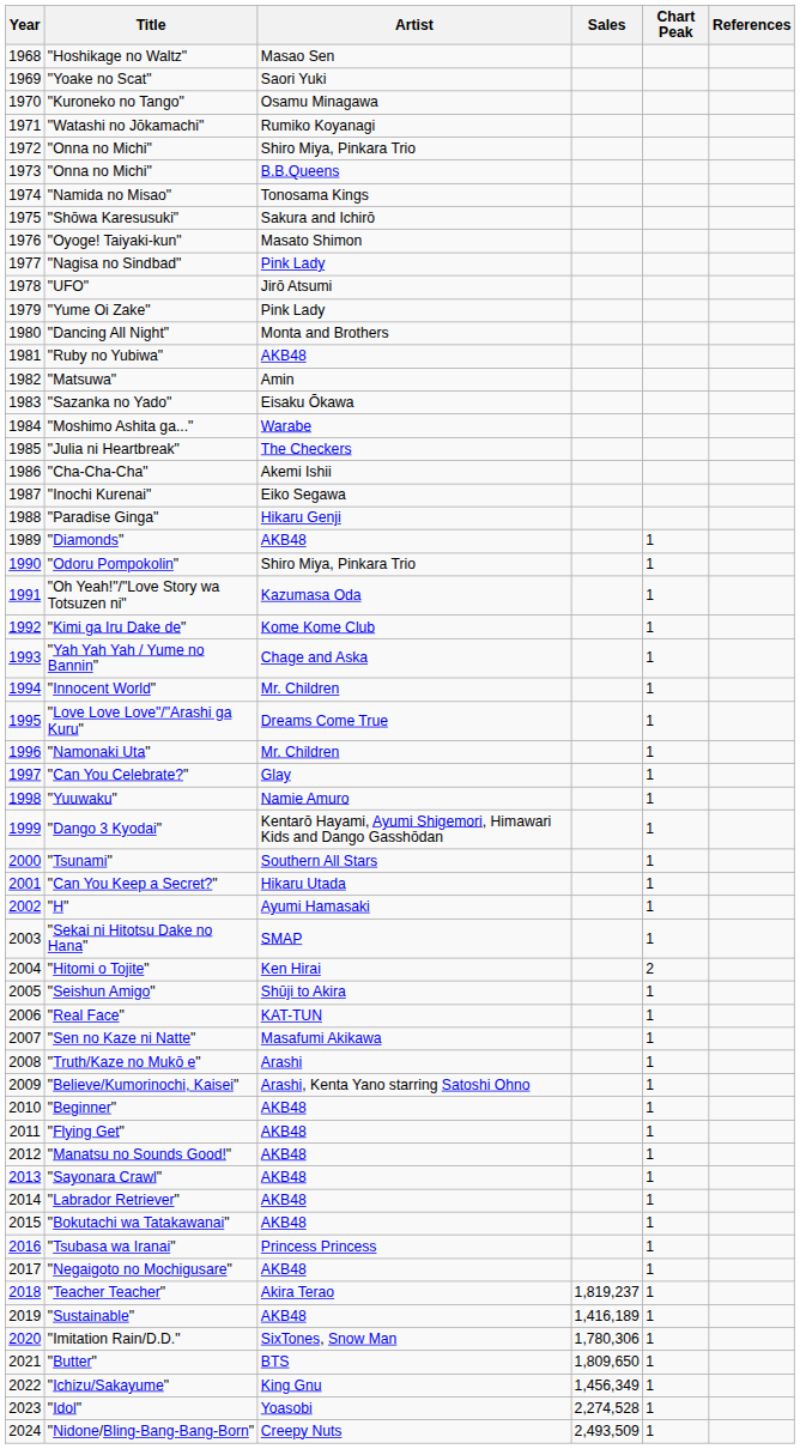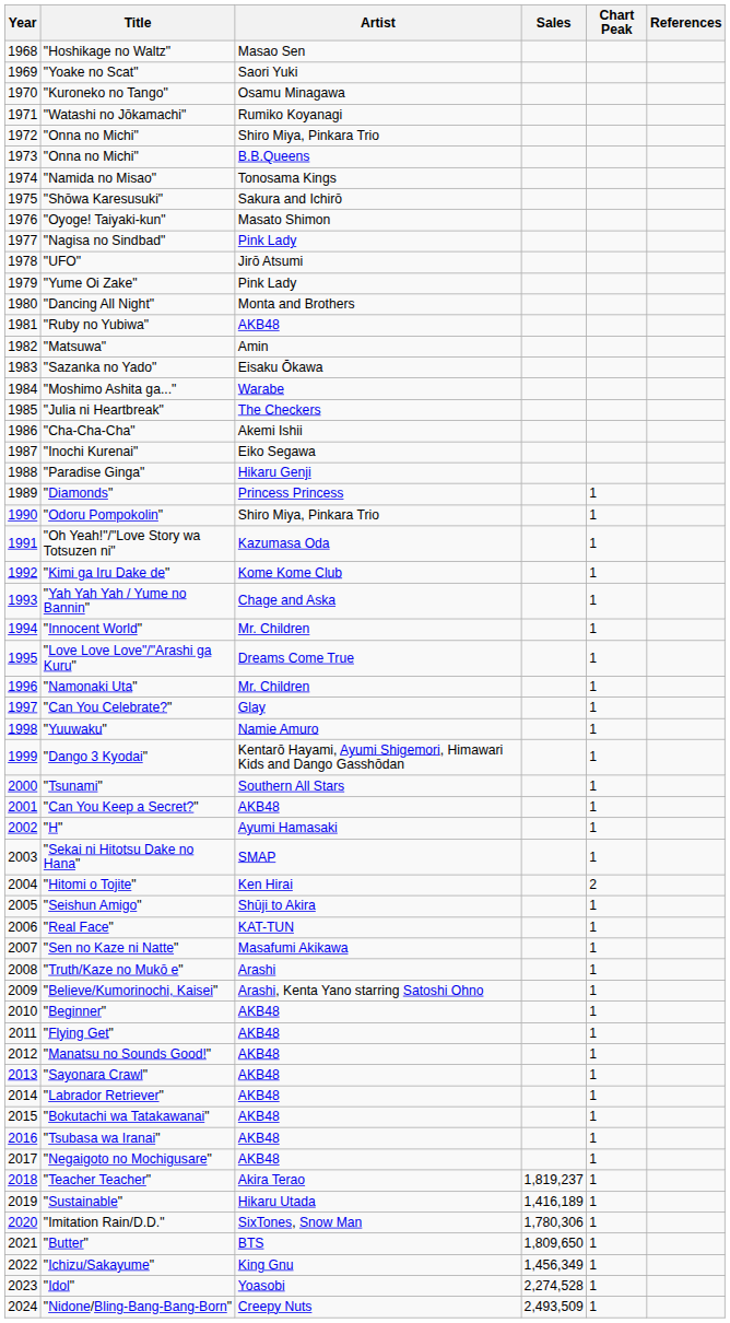 <table class="wikitable sortable">
 <tr>
 <th>Year</th>
 <th>Title</th>
 <th>Artist</th>
 <th>Sales</th>
 <th>Chart Peak</th>
 <th>References</th>
 </tr>
 <tr>
 <td align="center">1968</td>
 <td>"Hoshikage no Waltz"</td>
 <td>Masao Sen</td>
 <td></td>
 <td></td>
 <td></td>
 </tr>
 <tr>
 <td align="center">1969</td>
 <td>"Yoake no Scat"</td>
 <td>Saori Yuki</td>
 <td></td>
 <td></td>
 <td></td>
 </tr>
 <tr>
 <td align="center">1970</td>
 <td>"Kuroneko no Tango"</td>
 <td>Osamu Minagawa</td>
 <td></td>
 <td></td>
 <td></td>
 </tr>
 <tr>
 <td align="center">1971</td>
 <td>"Watashi no Jōkamachi"</td>
 <td>Rumiko Koyanagi</td>
 <td></td>
 <td></td>
 <td></td>
 </tr>
 <tr>
 <td align="center">1972</td>
 <td>"Onna no Michi"</td>
 <td>Shiro Miya, Pinkara Trio</td>
 <td></td>
 <td></td>
 <td></td>
 </tr>
 <tr>
 <td align="center">1973</td>
 <td>"Onna no Michi"</td>
 <td><a href='#'>B.B.Queens</a></td>
 <td></td>
 <td></td>
 <td></td>
 </tr>
 <tr>
 <td align="center">1974</td>
 <td>"Namida no Misao"</td>
 <td>Tonosama Kings</td>
 <td></td>
 <td></td>
 <td></td>
 </tr>
 <tr>
 <td align="center">1975</td>
 <td>"Shōwa Karesusuki"</td>
 <td>Sakura and Ichirō</td>
 <td></td>
 <td></td>
 <td></td>
 </tr>
 <tr>
 <td align="center">1976</td>
 <td>"Oyoge! Taiyaki-kun"</td>
 <td>Masato Shimon</td>
 <td></td>
 <td></td>
 <td></td>
 </tr>
 <tr>
 <td align="center">1977</td>
 <td>"Nagisa no Sindbad"</td>
 <td><a href='#'>Pink Lady</a></td>
 <td></td>
 <td></td>
 <td></td>
 </tr>
 <tr>
 <td align="center">1978</td>
 <td>"UFO"</td>
 <td>Jirō Atsumi</td>
 <td></td>
 <td></td>
 <td></td>
 </tr>
 <tr>
 <td align="center">1979</td>
 <td>"Yume Oi Zake"</td>
 <td>Pink Lady</td>
 <td></td>
 <td></td>
 <td></td>
 </tr>
 <tr>
 <td align="center">1980</td>
 <td>"Dancing All Night"</td>
 <td>Monta and Brothers</td>
 <td></td>
 <td></td>
 <td></td>
 </tr>
 <tr>
 <td align="center">1981</td>
 <td>"Ruby no Yubiwa"</td>
 <td><a href='#'>AKB48</a></td>
 <td></td>
 <td></td>
 <td></td>
 </tr>
 <tr>
 <td align="center">1982</td>
 <td>"Matsuwa"</td>
 <td>Amin</td>
 <td></td>
 <td></td>
 <td></td>
 </tr>
 <tr>
 <td align="center">1983</td>
 <td>"Sazanka no Yado"</td>
 <td>Eisaku Ōkawa</td>
 <td></td>
 <td></td>
 <td></td>
 </tr>
 <tr>
 <td align="center">1984</td>
 <td>"Moshimo Ashita ga..."</td>
 <td><a href='#'>Warabe</a></td>
 <td></td>
 <td></td>
 <td></td>
 </tr>
 <tr>
 <td align="center">1985</td>
 <td>"Julia ni Heartbreak"</td>
 <td><a href='#'>The Checkers</a></td>
 <td></td>
 <td></td>
 <td></td>
 </tr>
 <tr>
 <td align="center">1986</td>
 <td>"Cha-Cha-Cha"</td>
 <td>Akemi Ishii</td>
 <td></td>
 <td></td>
 <td></td>
 </tr>
 <tr>
 <td align="center">1987</td>
 <td>"Inochi Kurenai"</td>
 <td>Eiko Segawa</td>
 <td></td>
 <td></td>
 <td></td>
 </tr>
 <tr>
 <td align="center">1988</td>
 <td>"Paradise Ginga"</td>
 <td><a href='#'>Hikaru Genji</a></td>
 <td></td>
 <td></td>
 <td></td>
 </tr>
 <tr>
 <td align="center">1989</td>
 <td>"<a href='#'>Diamonds</a>"</td>
-<td><a href='#'>AKB48</a></td>
+<td><a href='#'>Princess Princess</a></td>
 <td></td>
 <td>1</td>
 <td></td>
 </tr>
 <tr>
 <td align="center"><a href='#'>1990</a></td>
 <td>"<a href='#'>Odoru Pompokolin</a>"</td>
 <td>Shiro Miya, Pinkara Trio</td>
 <td></td>
 <td>1</td>
 <td></td>
 </tr>
 <tr>
 <td align="center"><a href='#'>1991</a></td>
 <td>"Oh Yeah!"/"Love Story wa Totsuzen ni"</td>
 <td><a href='#'>Kazumasa Oda</a></td>
 <td></td>
 <td>1</td>
 <td></td>
 </tr>
 <tr>
 <td align="center"><a href='#'>1992</a></td>
 <td>"<a href='#'>Kimi ga Iru Dake de</a>"</td>
 <td><a href='#'>Kome Kome Club</a></td>
 <td></td>
 <td>1</td>
 <td></td>
 </tr>
 <tr>
 <td align="center"><a href='#'>1993</a></td>
 <td>"<a href='#'>Yah Yah Yah / Yume no Bannin</a>"</td>
 <td><a href='#'>Chage and Aska</a></td>
 <td></td>
 <td>1</td>
 <td></td>
 </tr>
 <tr>
 <td align="center"><a href='#'>1994</a></td>
 <td>"<a href='#'>Innocent World</a>"</td>
 <td><a href='#'>Mr. Children</a></td>
 <td></td>
 <td>1</td>
 <td></td>
 </tr>
 <tr>
 <td align="center"><a href='#'>1995</a></td>
 <td>"<a href='#'>Love Love Love"/"Arashi ga Kuru</a>"</td>
 <td><a href='#'>Dreams Come True</a></td>
 <td></td>
 <td>1</td>
 <td></td>
 </tr>
 <tr>
 <td align="center"><a href='#'>1996</a></td>
 <td>"<a href='#'>Namonaki Uta</a>"</td>
 <td><a href='#'>Mr. Children</a></td>
 <td></td>
 <td>1</td>
 <td></td>
 </tr>
 <tr>
 <td align="center"><a href='#'>1997</a></td>
 <td>"<a href='#'>Can You Celebrate?</a>"</td>
 <td><a href='#'>Glay</a></td>
 <td></td>
 <td>1</td>
 <td></td>
 </tr>
 <tr>
 <td align="center"><a href='#'>1998</a></td>
 <td>"<a href='#'>Yuuwaku</a>"</td>
 <td><a href='#'>Namie Amuro</a></td>
 <td></td>
 <td>1</td>
 <td></td>
 </tr>
 <tr>
 <td align="center"><a href='#'>1999</a></td>
 <td>"<a href='#'>Dango 3 Kyodai</a>"</td>
 <td>Kentarō Hayami, <a href='#'>Ayumi Shigemori</a>, Himawari Kids and Dango Gasshōdan</td>
 <td></td>
 <td>1</td>
 <td></td>
 </tr>
 <tr>
 <td align="center"><a href='#'>2000</a></td>
 <td>"<a href='#'>Tsunami</a>"</td>
 <td><a href='#'>Southern All Stars</a></td>
 <td></td>
 <td>1</td>
 <td></td>
 </tr>
 <tr>
 <td align="center"><a href='#'>2001</a></td>
 <td>"<a href='#'>Can You Keep a Secret?</a>"</td>
-<td><a href='#'>Hikaru Utada</a></td>
+<td><a href='#'>AKB48</a></td>
 <td></td>
 <td>1</td>
 <td></td>
 </tr>
 <tr>
 <td align="center"><a href='#'>2002</a></td>
 <td>"<a href='#'>H</a>"</td>
 <td><a href='#'>Ayumi Hamasaki</a></td>
 <td></td>
 <td>1</td>
 <td></td>
 </tr>
 <tr>
 <td align="center">2003</td>
 <td>"<a href='#'>Sekai ni Hitotsu Dake no Hana</a>"</td>
 <td><a href='#'>SMAP</a></td>
 <td></td>
 <td>1</td>
 <td></td>
 </tr>
 <tr>
 <td align="center">2004</td>
 <td>"<a href='#'>Hitomi o Tojite</a>"</td>
 <td><a href='#'>Ken Hirai</a></td>
 <td></td>
 <td>2</td>
 <td></td>
 </tr>
 <tr>
 <td align="center">2005</td>
 <td>"<a href='#'>Seishun Amigo</a>"</td>
 <td><a href='#'>Shūji to Akira</a></td>
 <td></td>
 <td>1</td>
 <td></td>
 </tr>
 <tr>
 <td align="center">2006</td>
 <td>"<a href='#'>Real Face</a>"</td>
 <td><a href='#'>KAT-TUN</a></td>
 <td></td>
 <td>1</td>
 <td></td>
 </tr>
 <tr>
 <td align="center">2007</td>
 <td>"<a href='#'>Sen no Kaze ni Natte</a>"</td>
 <td><a href='#'>Masafumi Akikawa</a></td>
 <td></td>
 <td>1</td>
 <td></td>
 </tr>
 <tr>
 <td align="center">2008</td>
 <td>"<a href='#'>Truth/Kaze no Mukō e</a>"</td>
 <td><a href='#'>Arashi</a></td>
 <td></td>
 <td>1</td>
 <td></td>
 </tr>
 <tr>
 <td align="center">2009</td>
 <td>"<a href='#'>Believe/Kumorinochi, Kaisei</a>"</td>
 <td><a href='#'>Arashi</a>, Kenta Yano starring <a href='#'>Satoshi Ohno</a></td>
 <td></td>
 <td>1</td>
 <td></td>
 </tr>
 <tr>
 <td align="center">2010</td>
 <td>"<a href='#'>Beginner</a>"</td>
 <td><a href='#'>AKB48</a></td>
 <td></td>
 <td>1</td>
 <td></td>
 </tr>
 <tr>
 <td align="center">2011</td>
 <td>"<a href='#'>Flying Get</a>"</td>
 <td><a href='#'>AKB48</a></td>
 <td></td>
 <td>1</td>
 <td></td>
 </tr>
 <tr>
 <td align="center">2012</td>
 <td>"<a href='#'>Manatsu no Sounds Good!</a>"</td>
 <td><a href='#'>AKB48</a></td>
 <td></td>
 <td>1</td>
 <td></td>
 </tr>
 <tr>
 <td align="center"><a href='#'>2013</a></td>
 <td>"<a href='#'>Sayonara Crawl</a>"</td>
 <td><a href='#'>AKB48</a></td>
 <td></td>
 <td>1</td>
 <td></td>
 </tr>
 <tr>
 <td align="center">2014</td>
 <td>"<a href='#'>Labrador Retriever</a>"</td>
 <td><a href='#'>AKB48</a></td>
 <td></td>
 <td>1</td>
 <td></td>
 </tr>
 <tr>
 <td align="center">2015</td>
 <td>"<a href='#'>Bokutachi wa Tatakawanai</a>"</td>
 <td><a href='#'>AKB48</a></td>
 <td></td>
 <td>1</td>
 <td></td>
 </tr>
 <tr>
 <td align="center"><a href='#'>2016</a></td>
 <td>"<a href='#'>Tsubasa wa Iranai</a>"</td>
-<td><a href='#'>Princess Princess</a></td>
+<td><a href='#'>AKB48</a></td>
 <td></td>
 <td>1</td>
 <td></td>
 </tr>
 <tr>
 <td align="center">2017</td>
 <td>"<a href='#'>Negaigoto no Mochigusare</a>"</td>
 <td><a href='#'>AKB48</a></td>
 <td></td>
 <td>1</td>
 <td></td>
 </tr>
 <tr>
 <td align="center"><a href='#'>2018</a></td>
 <td>"<a href='#'>Teacher Teacher</a>"</td>
 <td><a href='#'>Akira Terao</a></td>
 <td>1,819,237</td>
 <td>1</td>
 <td></td>
 </tr>
 <tr>
 <td align="center">2019</td>
 <td>"<a href='#'>Sustainable</a>"</td>
-<td><a href='#'>AKB48</a></td>
+<td><a href='#'>Hikaru Utada</a></td>
 <td>1,416,189</td>
 <td>1</td>
 <td></td>
 </tr>
 <tr>
 <td align="center"><a href='#'>2020</a></td>
 <td>"Imitation Rain/D.D."</td>
 <td><a href='#'>SixTones</a>, <a href='#'>Snow Man</a></td>
 <td>1,780,306</td>
 <td>1</td>
 <td></td>
 </tr>
 <tr>
 <td align="center">2021</td>
 <td>"<a href='#'>Butter</a>"</td>
 <td><a href='#'>BTS</a></td>
 <td>1,809,650</td>
 <td>1</td>
 <td></td>
 </tr>
 <tr>
 <td align="center">2022</td>
 <td>"<a href='#'>Ichizu/Sakayume</a>"</td>
 <td><a href='#'>King Gnu</a></td>
 <td>1,456,349</td>
 <td>1</td>
 <td></td>
 </tr>
 <tr>
 <td align="center">2023</td>
 <td>"<a href='#'>Idol</a>"</td>
 <td><a href='#'>Yoasobi</a></td>
 <td>2,274,528</td>
 <td>1</td>
 <td></td>
 </tr>
 <tr>
 <td align="center">2024</td>
 <td>"<a href='#'>Nidone</a>/<a href='#'>Bling-Bang-Bang-Born</a>"</td>
 <td><a href='#'>Creepy Nuts</a></td>
 <td>2,493,509</td>
 <td>1</td>
 <td></td>
 </tr>
 </table>
